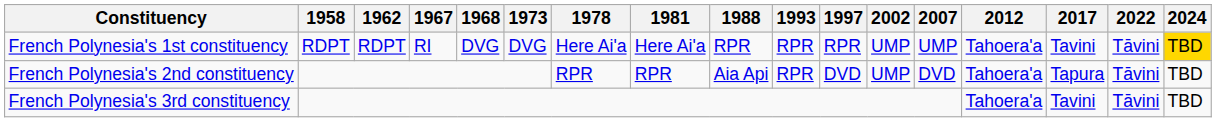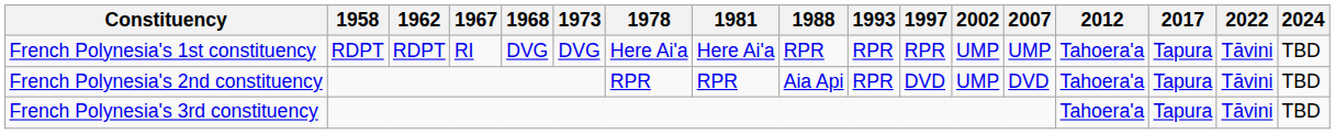 <table class="wikitable">
 <tr>
 <th>Constituency</th>
 <th>1958</th>
 <th>1962</th>
 <th>1967</th>
 <th>1968</th>
 <th>1973</th>
 <th>1978</th>
 <th>1981</th>
 <th>1988</th>
 <th>1993</th>
 <th>1997</th>
 <th>2002</th>
 <th>2007</th>
 <th>2012</th>
 <th>2017</th>
 <th>2022</th>
 <th>2024</th>
 </tr>
 <tr>
 <td><a href='#'>French Polynesia's 1st constituency</a></td>
 <td><a href='#'>RDPT</a></td>
 <td><a href='#'>RDPT</a></td>
 <td bgcolor=><a href='#'>RI</a></td>
 <td bgcolor=><a href='#'>DVG</a></td>
 <td bgcolor=><a href='#'>DVG</a></td>
 <td><a href='#'>Here Ai'a</a></td>
 <td><a href='#'>Here Ai'a</a></td>
 <td bgcolor=><a href='#'>RPR</a></td>
 <td bgcolor=><a href='#'>RPR</a></td>
 <td bgcolor=><a href='#'>RPR</a></td>
 <td bgcolor=><a href='#'>UMP</a></td>
 <td bgcolor=><a href='#'>UMP</a></td>
 <td bgcolor=><a href='#'>Tahoera'a</a></td>
-<td bgcolor=><a href='#'>Tavini</a></td>
+<td bgcolor=><a href='#'>Tapura</a></td>
 <td bgcolor=><a href='#'>Tāvini</a></td>
-<td style="background: gold;">TBD</td>
+<td>TBD</td>
 </tr>
 <tr>
 <td><a href='#'>French Polynesia's 2nd constituency</a></td>
 <td colspan="5"></td>
 <td bgcolor=><a href='#'>RPR</a></td>
 <td bgcolor=><a href='#'>RPR</a></td>
 <td><a href='#'>Aia Api</a></td>
 <td bgcolor=><a href='#'>RPR</a></td>
 <td bgcolor=><a href='#'>DVD</a></td>
 <td bgcolor=><a href='#'>UMP</a></td>
 <td bgcolor=><a href='#'>DVD</a></td>
 <td bgcolor=><a href='#'>Tahoera'a</a></td>
 <td bgcolor=><a href='#'>Tapura</a></td>
 <td bgcolor=><a href='#'>Tāvini</a></td>
 <td>TBD</td>
 </tr>
 <tr>
 <td><a href='#'>French Polynesia's 3rd constituency</a></td>
 <td colspan="12"></td>
 <td bgcolor=><a href='#'>Tahoera'a</a></td>
-<td bgcolor=><a href='#'>Tavini</a></td>
+<td bgcolor=><a href='#'>Tapura</a></td>
 <td bgcolor=><a href='#'>Tāvini</a></td>
 <td>TBD</td>
 </tr>
 </table>
